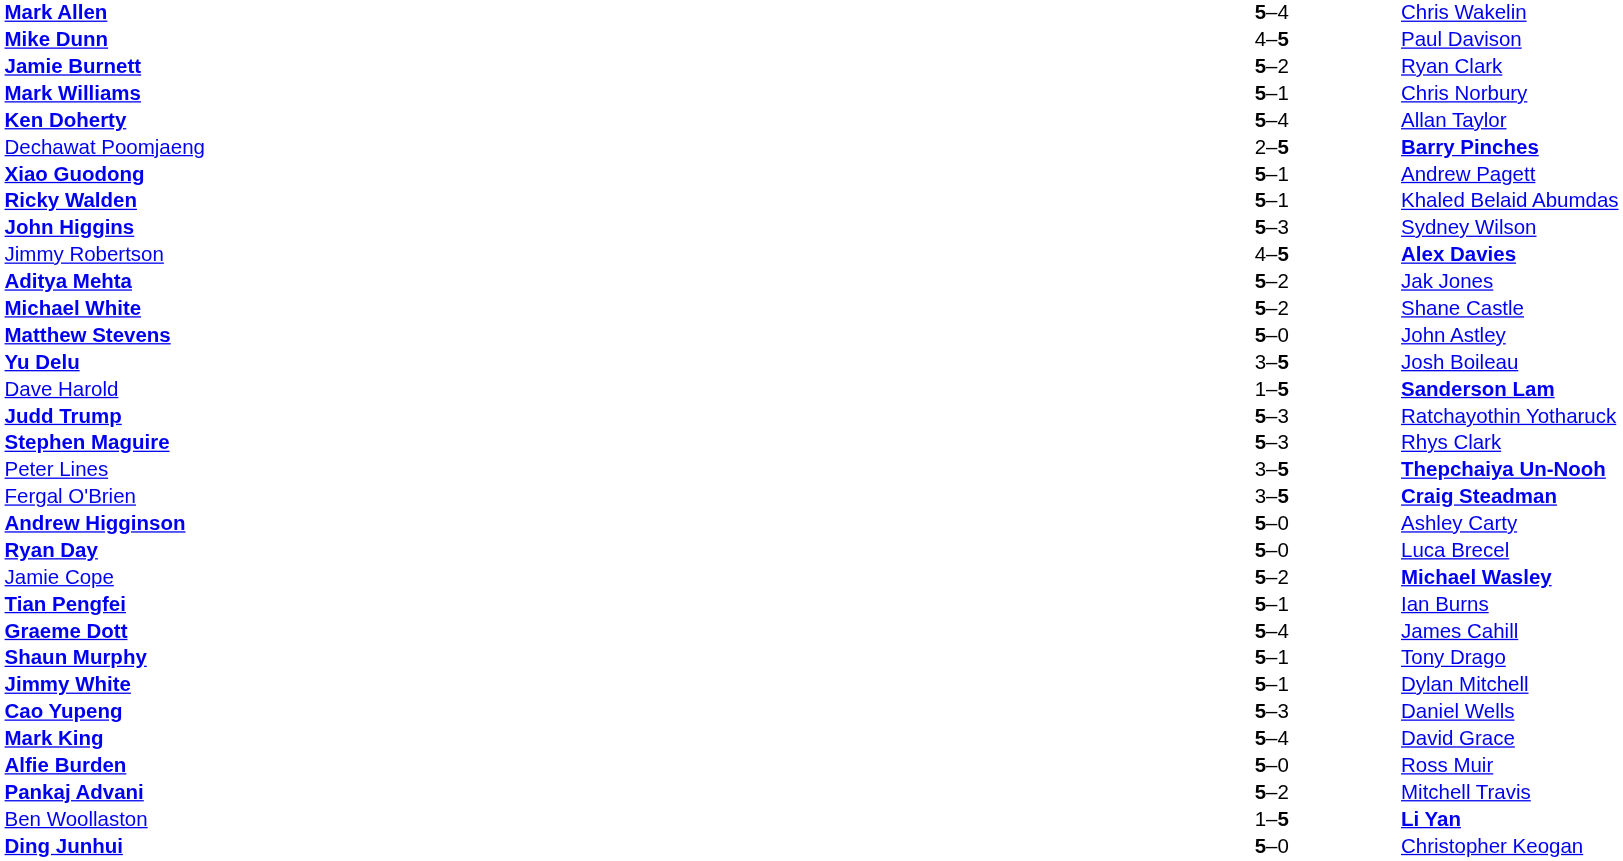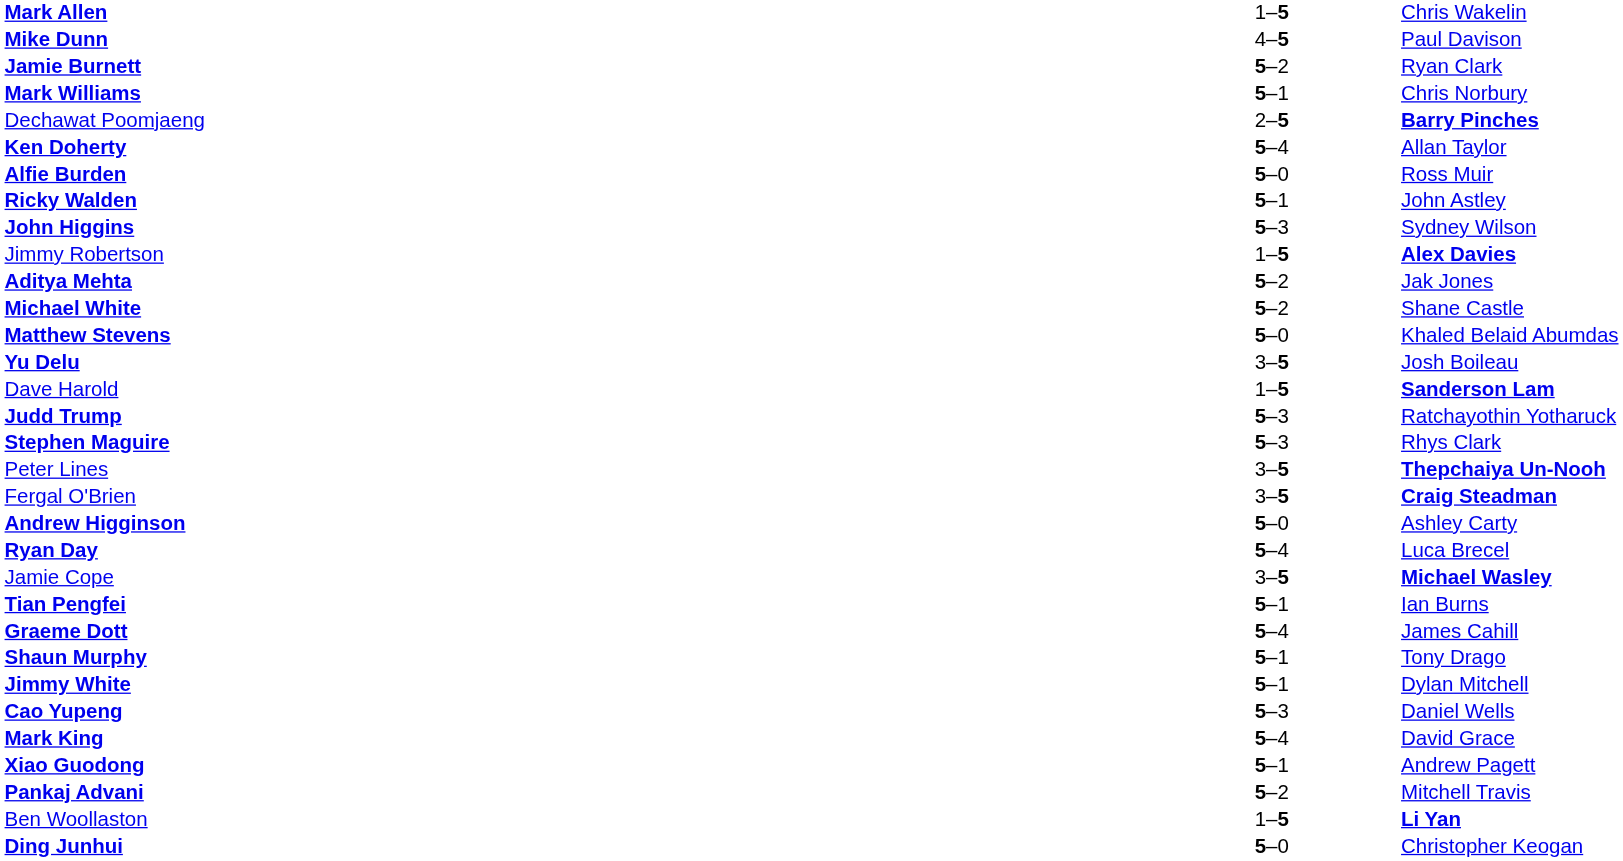 <table width="100%" cellspacing="1">
 <tr>
 <th width=45%></th>
 <th width=10%></th>
 <th width=45%></th>
 </tr>
 <tr>
 <td> <strong><a href='#'>Mark Allen</a></strong></td>
-<td align="center"><strong>5</strong>–4</td>
+<td align="center">1–<strong>5</strong></td>
 <td> <a href='#'>Chris Wakelin</a></td>
 </tr>
 <tr>
 <td> <strong><a href='#'>Mike Dunn</a></strong></td>
 <td align="center">4–<strong>5</strong></td>
 <td> <a href='#'>Paul Davison</a></td>
 </tr>
 <tr>
 <td> <strong><a href='#'>Jamie Burnett</a></strong></td>
 <td align="center"><strong>5</strong>–2</td>
 <td> <a href='#'>Ryan Clark</a></td>
 </tr>
 <tr>
 <td> <strong><a href='#'>Mark Williams</a></strong></td>
 <td align="center"><strong>5</strong>–1</td>
 <td> <a href='#'>Chris Norbury</a></td>
 </tr>
 <tr>
+<td> <a href='#'>Dechawat Poomjaeng</a></td>
+<td align="center">2–<strong>5</strong></td>
+<td> <strong><a href='#'>Barry Pinches</a></strong></td>
+</tr>
+<tr>
 <td> <strong><a href='#'>Ken Doherty</a></strong></td>
 <td align="center"><strong>5</strong>–4</td>
 <td> <a href='#'>Allan Taylor</a></td>
 </tr>
 <tr>
-<td> <a href='#'>Dechawat Poomjaeng</a></td>
-<td align="center">2–<strong>5</strong></td>
-<td> <strong><a href='#'>Barry Pinches</a></strong></td>
-</tr>
-<tr>
-<td> <strong><a href='#'>Xiao Guodong</a></strong></td>
-<td align="center"><strong>5</strong>–1</td>
-<td> <a href='#'>Andrew Pagett</a></td>
+<td> <strong><a href='#'>Alfie Burden</a></strong></td>
+<td align="center"><strong>5</strong>–0</td>
+<td> <a href='#'>Ross Muir</a></td>
 </tr>
 <tr>
 <td> <strong><a href='#'>Ricky Walden</a></strong></td>
 <td align="center"><strong>5</strong>–1</td>
-<td> <a href='#'>Khaled Belaid Abumdas</a></td>
+<td> <a href='#'>John Astley</a></td>
 </tr>
 <tr>
 <td> <strong><a href='#'>John Higgins</a></strong></td>
 <td align="center"><strong>5</strong>–3</td>
 <td> <a href='#'>Sydney Wilson</a></td>
 </tr>
 <tr>
 <td> <a href='#'>Jimmy Robertson</a></td>
-<td align="center">4–<strong>5</strong></td>
+<td align="center">1–<strong>5</strong></td>
 <td> <strong><a href='#'>Alex Davies</a></strong></td>
 </tr>
 <tr>
 <td> <strong><a href='#'>Aditya Mehta</a></strong></td>
 <td align="center"><strong>5</strong>–2</td>
 <td> <a href='#'>Jak Jones</a></td>
 </tr>
 <tr>
 <td> <strong><a href='#'>Michael White</a></strong></td>
 <td align="center"><strong>5</strong>–2</td>
 <td> <a href='#'>Shane Castle</a></td>
 </tr>
 <tr>
 <td> <strong><a href='#'>Matthew Stevens</a></strong></td>
 <td align="center"><strong>5</strong>–0</td>
-<td> <a href='#'>John Astley</a></td>
+<td> <a href='#'>Khaled Belaid Abumdas</a></td>
 </tr>
 <tr>
 <td> <strong><a href='#'>Yu Delu</a></strong></td>
 <td align="center">3–<strong>5</strong></td>
 <td> <a href='#'>Josh Boileau</a></td>
 </tr>
 <tr>
 <td> <a href='#'>Dave Harold</a></td>
 <td align="center">1–<strong>5</strong></td>
 <td> <strong><a href='#'>Sanderson Lam</a></strong></td>
 </tr>
 <tr>
 <td> <strong><a href='#'>Judd Trump</a></strong></td>
 <td align="center"><strong>5</strong>–3</td>
 <td> <a href='#'>Ratchayothin Yotharuck</a></td>
 </tr>
 <tr>
 <td> <strong><a href='#'>Stephen Maguire</a></strong></td>
 <td align="center"><strong>5</strong>–3</td>
 <td> <a href='#'>Rhys Clark</a></td>
 </tr>
 <tr>
 <td> <a href='#'>Peter Lines</a></td>
 <td align="center">3–<strong>5</strong></td>
 <td> <strong><a href='#'>Thepchaiya Un-Nooh</a></strong></td>
 </tr>
 <tr>
 <td> <a href='#'>Fergal O'Brien</a></td>
 <td align="center">3–<strong>5</strong></td>
 <td> <strong><a href='#'>Craig Steadman</a></strong></td>
 </tr>
 <tr>
 <td> <strong><a href='#'>Andrew Higginson</a></strong></td>
 <td align="center"><strong>5</strong>–0</td>
 <td> <a href='#'>Ashley Carty</a></td>
 </tr>
 <tr>
 <td> <strong><a href='#'>Ryan Day</a></strong></td>
-<td align="center"><strong>5</strong>–0</td>
+<td align="center"><strong>5</strong>–4</td>
 <td> <a href='#'>Luca Brecel</a></td>
 </tr>
 <tr>
 <td> <a href='#'>Jamie Cope</a></td>
-<td align="center"><strong>5</strong>–2</td>
+<td align="center">3–<strong>5</strong></td>
 <td> <strong><a href='#'>Michael Wasley</a></strong></td>
 </tr>
 <tr>
 <td> <strong><a href='#'>Tian Pengfei</a></strong></td>
 <td align="center"><strong>5</strong>–1</td>
 <td> <a href='#'>Ian Burns</a></td>
 </tr>
 <tr>
 <td> <strong><a href='#'>Graeme Dott</a></strong></td>
 <td align="center"><strong>5</strong>–4</td>
 <td> <a href='#'>James Cahill</a></td>
 </tr>
 <tr>
 <td> <strong><a href='#'>Shaun Murphy</a></strong></td>
 <td align="center"><strong>5</strong>–1</td>
 <td> <a href='#'>Tony Drago</a></td>
 </tr>
 <tr>
 <td> <strong><a href='#'>Jimmy White</a></strong></td>
 <td align="center"><strong>5</strong>–1</td>
 <td> <a href='#'>Dylan Mitchell</a></td>
 </tr>
 <tr>
 <td> <strong><a href='#'>Cao Yupeng</a></strong></td>
 <td align="center"><strong>5</strong>–3</td>
 <td> <a href='#'>Daniel Wells</a></td>
 </tr>
 <tr>
 <td> <strong><a href='#'>Mark King</a></strong></td>
 <td align="center"><strong>5</strong>–4</td>
 <td> <a href='#'>David Grace</a></td>
 </tr>
 <tr>
-<td> <strong><a href='#'>Alfie Burden</a></strong></td>
-<td align="center"><strong>5</strong>–0</td>
-<td> <a href='#'>Ross Muir</a></td>
+<td> <strong><a href='#'>Xiao Guodong</a></strong></td>
+<td align="center"><strong>5</strong>–1</td>
+<td> <a href='#'>Andrew Pagett</a></td>
 </tr>
 <tr>
 <td> <strong><a href='#'>Pankaj Advani</a></strong></td>
 <td align="center"><strong>5</strong>–2</td>
 <td> <a href='#'>Mitchell Travis</a></td>
 </tr>
 <tr>
 <td> <a href='#'>Ben Woollaston</a></td>
 <td align="center">1–<strong>5</strong></td>
 <td> <strong><a href='#'>Li Yan</a></strong></td>
 </tr>
 <tr>
 <td> <strong><a href='#'>Ding Junhui</a></strong></td>
 <td align="center"><strong>5</strong>–0</td>
 <td> <a href='#'>Christopher Keogan</a></td>
 </tr>
 </table>
